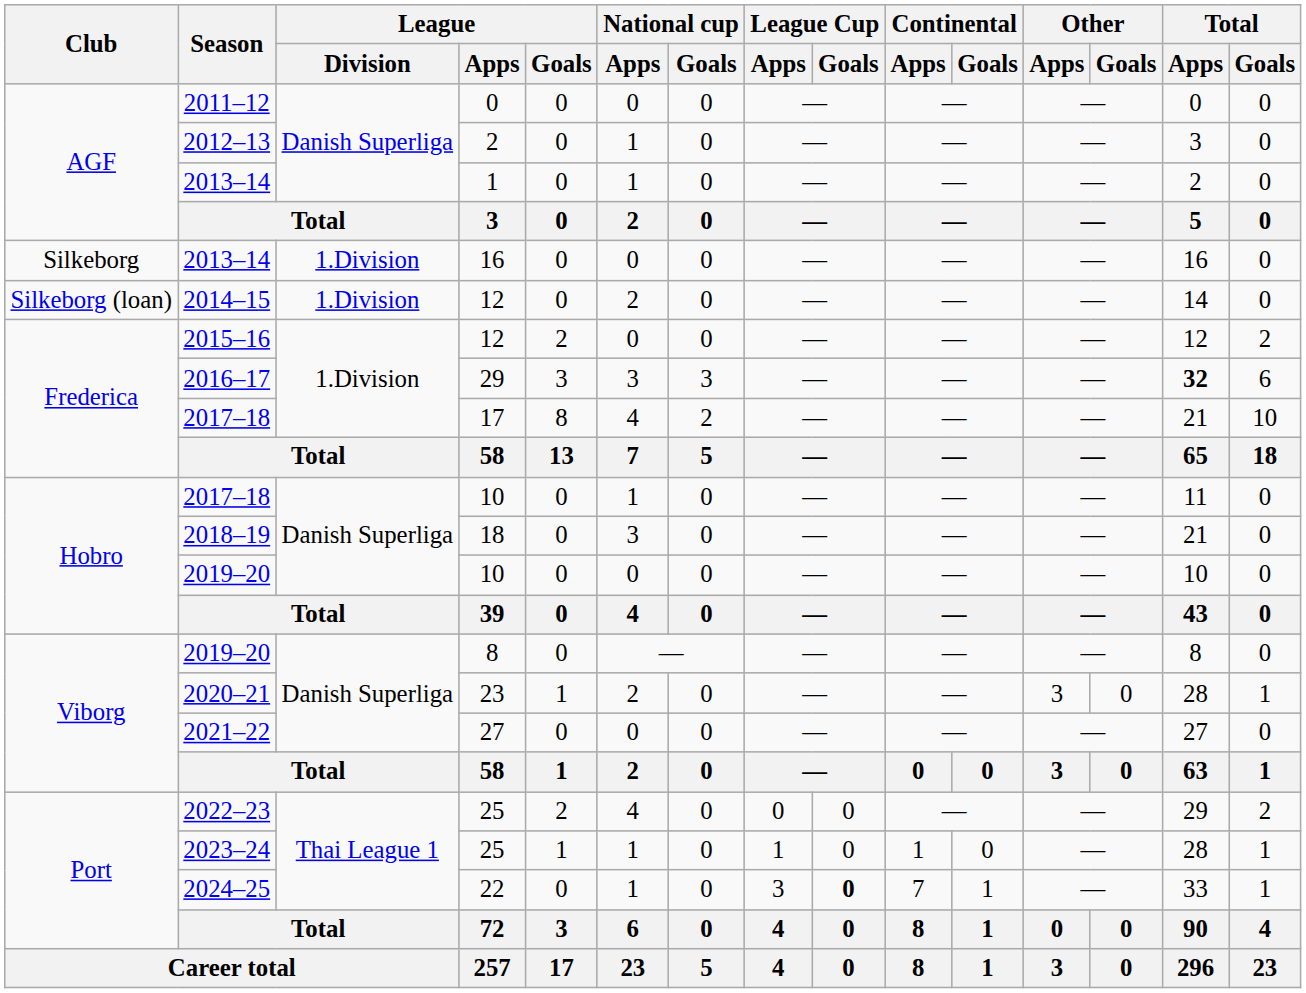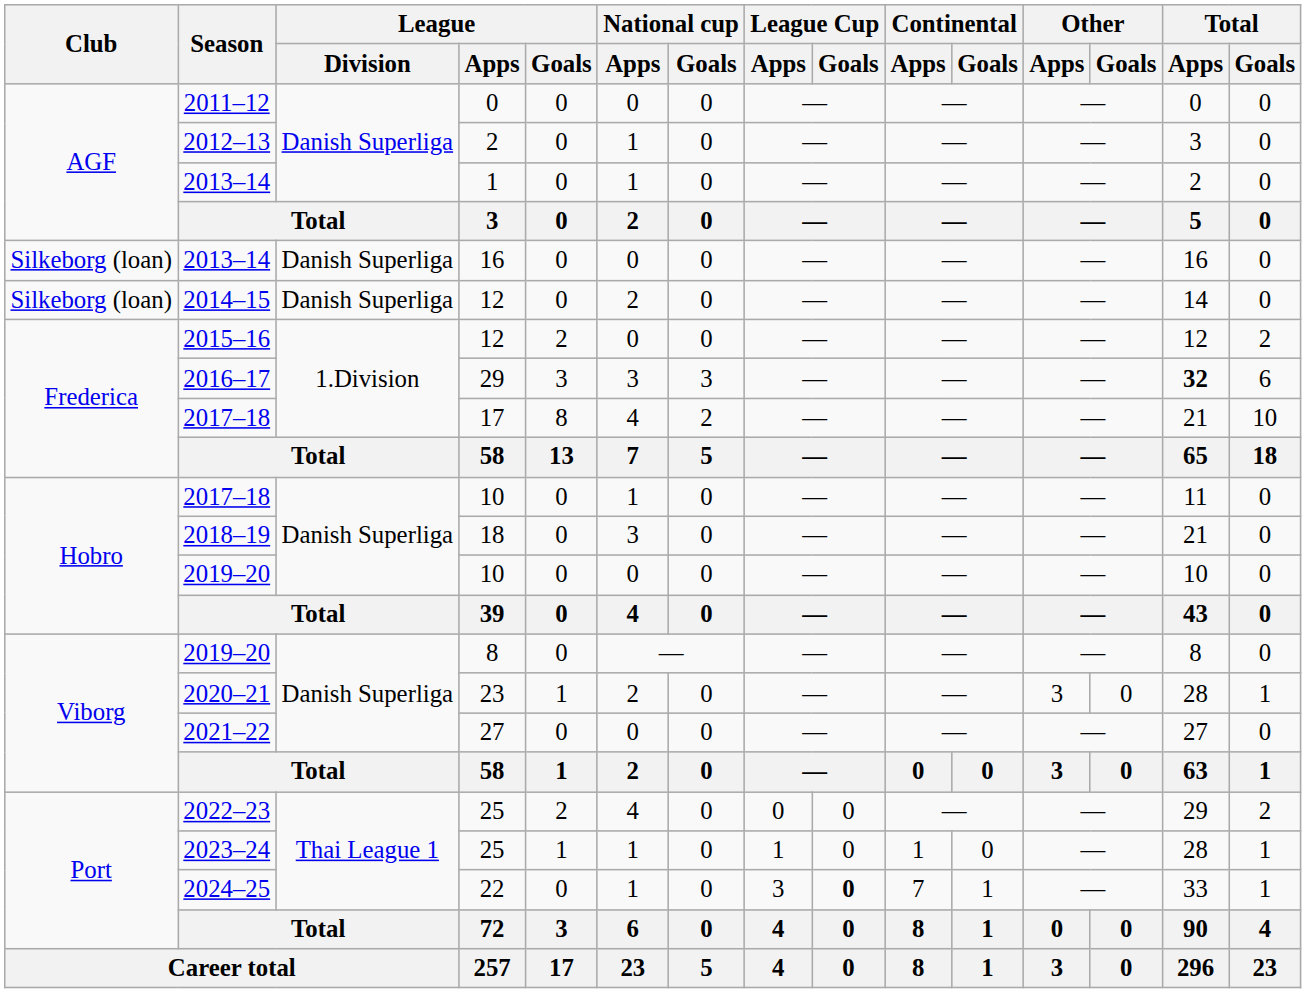 <table class=wikitable style=text-align:center>
 <tr>
 <th rowspan="2">Club</th>
 <th rowspan="2">Season</th>
 <th colspan="3">League</th>
 <th colspan="2">National cup</th>
 <th colspan="2">League Cup</th>
 <th colspan="2">Continental</th>
 <th colspan="2">Other</th>
 <th colspan="2">Total</th>
 </tr>
 <tr>
 <th>Division</th>
 <th>Apps</th>
 <th>Goals</th>
 <th>Apps</th>
 <th>Goals</th>
 <th>Apps</th>
 <th>Goals</th>
 <th>Apps</th>
 <th>Goals</th>
 <th>Apps</th>
 <th>Goals</th>
 <th>Apps</th>
 <th>Goals</th>
 </tr>
 <tr>
 <td rowspan="4"><a href='#'>AGF</a></td>
 <td><a href='#'>2011–12</a></td>
 <td rowspan="3"><a href='#'>Danish Superliga</a></td>
 <td>0</td>
 <td>0</td>
 <td>0</td>
 <td>0</td>
 <td colspan="2">—</td>
 <td colspan="2">—</td>
 <td colspan="2">—</td>
 <td>0</td>
 <td>0</td>
 </tr>
 <tr>
 <td><a href='#'>2012–13</a></td>
 <td>2</td>
 <td>0</td>
 <td>1</td>
 <td>0</td>
 <td colspan="2">—</td>
 <td colspan="2">—</td>
 <td colspan="2">—</td>
 <td>3</td>
 <td>0</td>
 </tr>
 <tr>
 <td><a href='#'>2013–14</a></td>
 <td>1</td>
 <td>0</td>
 <td>1</td>
 <td>0</td>
 <td colspan="2">—</td>
 <td colspan="2">—</td>
 <td colspan="2">—</td>
 <td>2</td>
 <td>0</td>
 </tr>
 <tr>
 <th colspan="2">Total</th>
 <th>3</th>
 <th>0</th>
 <th>2</th>
 <th>0</th>
 <th colspan="2">—</th>
 <th colspan="2">—</th>
 <th colspan="2">—</th>
 <th>5</th>
 <th>0</th>
 </tr>
 <tr>
-<td>Silkeborg</td>
+<td><a href='#'>Silkeborg</a> (loan)</td>
 <td><a href='#'>2013–14</a></td>
-<td><a href='#'>1.Division</a></td>
+<td>Danish Superliga</td>
 <td>16</td>
 <td>0</td>
 <td>0</td>
 <td>0</td>
 <td colspan="2">—</td>
 <td colspan="2">—</td>
 <td colspan="2">—</td>
 <td>16</td>
 <td>0</td>
 </tr>
 <tr>
 <td><a href='#'>Silkeborg</a> (loan)</td>
 <td><a href='#'>2014–15</a></td>
-<td><a href='#'>1.Division</a></td>
+<td>Danish Superliga</td>
 <td>12</td>
 <td>0</td>
 <td>2</td>
 <td>0</td>
 <td colspan="2">—</td>
 <td colspan="2">—</td>
 <td colspan="2">—</td>
 <td>14</td>
 <td>0</td>
 </tr>
 <tr>
 <td rowspan="4"><a href='#'>Frederica</a></td>
 <td><a href='#'>2015–16</a></td>
 <td rowspan="3">1.Division</td>
 <td>12</td>
 <td>2</td>
 <td>0</td>
 <td>0</td>
 <td colspan="2">—</td>
 <td colspan="2">—</td>
 <td colspan="2">—</td>
 <td>12</td>
 <td>2</td>
 </tr>
 <tr>
 <td><a href='#'>2016–17</a></td>
 <td>29</td>
 <td>3</td>
 <td>3</td>
 <td>3</td>
 <td colspan="2">—</td>
 <td colspan="2">—</td>
 <td colspan="2">—</td>
 <td><strong>32</strong></td>
 <td>6</td>
 </tr>
 <tr>
 <td><a href='#'>2017–18</a></td>
 <td>17</td>
 <td>8</td>
 <td>4</td>
 <td>2</td>
 <td colspan="2">—</td>
 <td colspan="2">—</td>
 <td colspan="2">—</td>
 <td>21</td>
 <td>10</td>
 </tr>
 <tr>
 <th colspan="2">Total</th>
 <th>58</th>
 <th>13</th>
 <th>7</th>
 <th>5</th>
 <th colspan="2">—</th>
 <th colspan="2">—</th>
 <th colspan="2">—</th>
 <th>65</th>
 <th>18</th>
 </tr>
 <tr>
 <td rowspan="4"><a href='#'>Hobro</a></td>
 <td><a href='#'>2017–18</a></td>
 <td rowspan="3">Danish Superliga</td>
 <td>10</td>
 <td>0</td>
 <td>1</td>
 <td>0</td>
 <td colspan="2">—</td>
 <td colspan="2">—</td>
 <td colspan="2">—</td>
 <td>11</td>
 <td>0</td>
 </tr>
 <tr>
 <td><a href='#'>2018–19</a></td>
 <td>18</td>
 <td>0</td>
 <td>3</td>
 <td>0</td>
 <td colspan="2">—</td>
 <td colspan="2">—</td>
 <td colspan="2">—</td>
 <td>21</td>
 <td>0</td>
 </tr>
 <tr>
 <td><a href='#'>2019–20</a></td>
 <td>10</td>
 <td>0</td>
 <td>0</td>
 <td>0</td>
 <td colspan="2">—</td>
 <td colspan="2">—</td>
 <td colspan="2">—</td>
 <td>10</td>
 <td>0</td>
 </tr>
 <tr>
 <th colspan="2">Total</th>
 <th>39</th>
 <th>0</th>
 <th>4</th>
 <th>0</th>
 <th colspan="2">—</th>
 <th colspan="2">—</th>
 <th colspan="2">—</th>
 <th>43</th>
 <th>0</th>
 </tr>
 <tr>
 <td rowspan="4"><a href='#'>Viborg</a></td>
 <td><a href='#'>2019–20</a></td>
 <td rowspan="3">Danish Superliga</td>
 <td>8</td>
 <td>0</td>
 <td colspan="2">—</td>
 <td colspan="2">—</td>
 <td colspan="2">—</td>
 <td colspan="2">—</td>
 <td>8</td>
 <td>0</td>
 </tr>
 <tr>
 <td><a href='#'>2020–21</a></td>
 <td>23</td>
 <td>1</td>
 <td>2</td>
 <td>0</td>
 <td colspan="2">—</td>
 <td colspan="2">—</td>
 <td>3</td>
 <td>0</td>
 <td>28</td>
 <td>1</td>
 </tr>
 <tr>
 <td><a href='#'>2021–22</a></td>
 <td>27</td>
 <td>0</td>
 <td>0</td>
 <td>0</td>
 <td colspan="2">—</td>
 <td colspan="2">—</td>
 <td colspan="2">—</td>
 <td>27</td>
 <td>0</td>
 </tr>
 <tr>
 <th colspan="2">Total</th>
 <th>58</th>
 <th>1</th>
 <th>2</th>
 <th>0</th>
 <th colspan="2">—</th>
 <th>0</th>
 <th>0</th>
 <th>3</th>
 <th>0</th>
 <th>63</th>
 <th>1</th>
 </tr>
 <tr>
 <td rowspan="4"><a href='#'>Port</a></td>
 <td><a href='#'>2022–23</a></td>
 <td rowspan="3"><a href='#'>Thai League 1</a></td>
 <td>25</td>
 <td>2</td>
 <td>4</td>
 <td>0</td>
 <td>0</td>
 <td>0</td>
 <td colspan="2">—</td>
 <td colspan="2">—</td>
 <td>29</td>
 <td>2</td>
 </tr>
 <tr>
 <td><a href='#'>2023–24</a></td>
 <td>25</td>
 <td>1</td>
 <td>1</td>
 <td>0</td>
 <td>1</td>
 <td>0</td>
 <td>1</td>
 <td>0</td>
 <td colspan="2">—</td>
 <td>28</td>
 <td>1</td>
 </tr>
 <tr>
 <td><a href='#'>2024–25</a></td>
 <td>22</td>
 <td>0</td>
 <td>1</td>
 <td>0</td>
 <td>3</td>
 <td><strong>0</strong></td>
 <td>7</td>
 <td>1</td>
 <td colspan="2">—</td>
 <td>33</td>
 <td>1</td>
 </tr>
 <tr>
 <th colspan="2">Total</th>
 <th>72</th>
 <th>3</th>
 <th>6</th>
 <th>0</th>
 <th>4</th>
 <th>0</th>
 <th>8</th>
 <th>1</th>
 <th>0</th>
 <th>0</th>
 <th>90</th>
 <th>4</th>
 </tr>
 <tr>
 <th colspan="3">Career total</th>
 <th>257</th>
 <th>17</th>
 <th>23</th>
 <th>5</th>
 <th>4</th>
 <th>0</th>
 <th>8</th>
 <th>1</th>
 <th>3</th>
 <th>0</th>
 <th>296</th>
 <th>23</th>
 </tr>
 </table>
